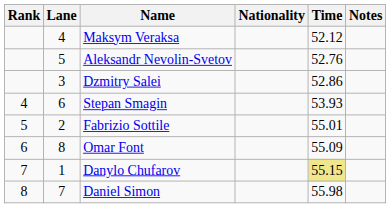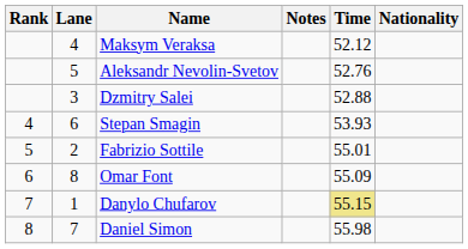 <table class="wikitable sortable" style="text-align:center">
 <tr>
 <th>Rank</th>
 <th>Lane</th>
 <th>Name</th>
+<th>Notes</th>
+<th>Time</th>
 <th>Nationality</th>
-<th>Time</th>
-<th>Notes</th>
 </tr>
 <tr>
 <td></td>
 <td>4</td>
 <td align=left><a href='#'>Maksym Veraksa</a></td>
+<td></td>
+<td>52.12</td>
 <td align=left></td>
-<td>52.12</td>
-<td></td>
 </tr>
 <tr>
 <td></td>
 <td>5</td>
 <td align=left><a href='#'>Aleksandr Nevolin-Svetov</a></td>
+<td></td>
+<td>52.76</td>
 <td align=left></td>
-<td>52.76</td>
-<td></td>
 </tr>
 <tr>
 <td></td>
 <td>3</td>
 <td align=left><a href='#'>Dzmitry Salei</a></td>
+<td></td>
+<td>52.88</td>
 <td align=left></td>
-<td>52.86</td>
-<td></td>
 </tr>
 <tr>
 <td>4</td>
 <td>6</td>
 <td align=left><a href='#'>Stepan Smagin</a></td>
+<td></td>
+<td>53.93</td>
 <td align=left></td>
-<td>53.93</td>
-<td></td>
 </tr>
 <tr>
 <td>5</td>
 <td>2</td>
 <td align=left><a href='#'>Fabrizio Sottile</a></td>
+<td></td>
+<td>55.01</td>
 <td align=left></td>
-<td>55.01</td>
-<td></td>
 </tr>
 <tr>
 <td>6</td>
 <td>8</td>
 <td align=left><a href='#'>Omar Font</a></td>
+<td></td>
+<td>55.09</td>
 <td align=left></td>
-<td>55.09</td>
-<td></td>
 </tr>
 <tr>
 <td>7</td>
 <td>1</td>
 <td align=left><a href='#'>Danylo Chufarov</a></td>
+<td></td>
+<td style="background: khaki;">55.15</td>
 <td align=left></td>
-<td style="background: khaki;">55.15</td>
-<td></td>
 </tr>
 <tr>
 <td>8</td>
 <td>7</td>
 <td align=left><a href='#'>Daniel Simon</a></td>
+<td></td>
+<td>55.98</td>
 <td align=left></td>
-<td>55.98</td>
-<td></td>
 </tr>
 </table>
